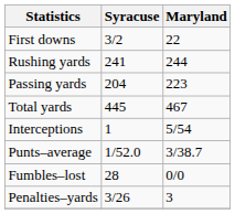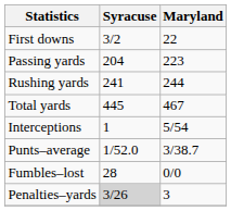 <table class="wikitable">
 <tr>
 <th>Statistics</th>
 <th>Syracuse</th>
 <th>Maryland</th>
 </tr>
 <tr>
 <td>First downs</td>
 <td>3/2</td>
 <td>22</td>
 </tr>
 <tr>
+<td>Passing yards</td>
+<td>204</td>
+<td>223</td>
+</tr>
+<tr>
 <td>Rushing yards</td>
 <td>241</td>
 <td>244</td>
-</tr>
-<tr>
-<td>Passing yards</td>
-<td>204</td>
-<td>223</td>
 </tr>
 <tr>
 <td>Total yards</td>
 <td>445</td>
 <td>467</td>
 </tr>
 <tr>
 <td>Interceptions</td>
 <td>1</td>
 <td>5/54</td>
 </tr>
 <tr>
 <td>Punts–average</td>
 <td>1/52.0</td>
 <td>3/38.7</td>
 </tr>
 <tr>
 <td>Fumbles–lost</td>
 <td>28</td>
 <td>0/0</td>
 </tr>
 <tr>
 <td>Penalties–yards</td>
-<td>3/26</td>
+<td style="background: lightgrey;">3/26</td>
 <td>3</td>
 </tr>
 <tr>
 </tr>
 </table>
